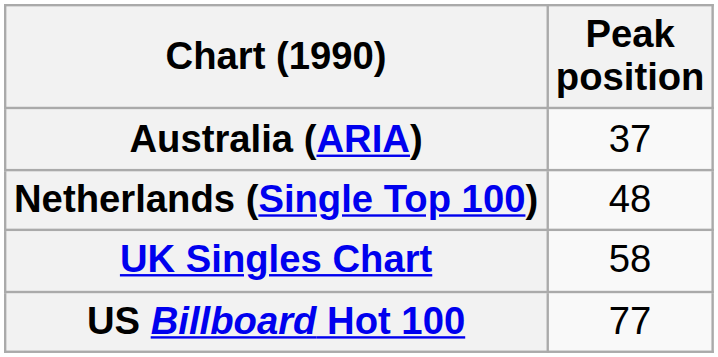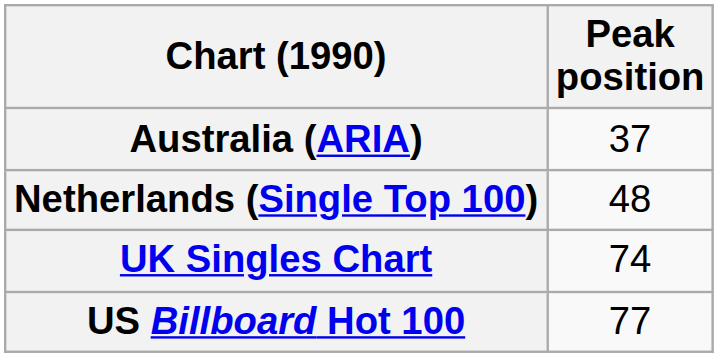 <table class="wikitable sortable plainrowheaders">
 <tr>
 <th scope="col">Chart (1990)</th>
 <th scope="col">Peak<br>position</th>
 </tr>
 <tr>
 <th scope="row">Australia (<a href='#'>ARIA</a>)</th>
 <td align="center">37</td>
 </tr>
 <tr>
 <th scope="row">Netherlands (<a href='#'>Single Top 100</a>)</th>
 <td align="center">48</td>
 </tr>
 <tr>
 <th scope="row"><a href='#'>UK Singles Chart</a></th>
-<td align="center">58</td>
+<td align="center">74</td>
 </tr>
 <tr>
 <th scope="row">US <a href='#'><em>Billboard</em> Hot 100</a></th>
 <td align="center">77</td>
 </tr>
 </table>
